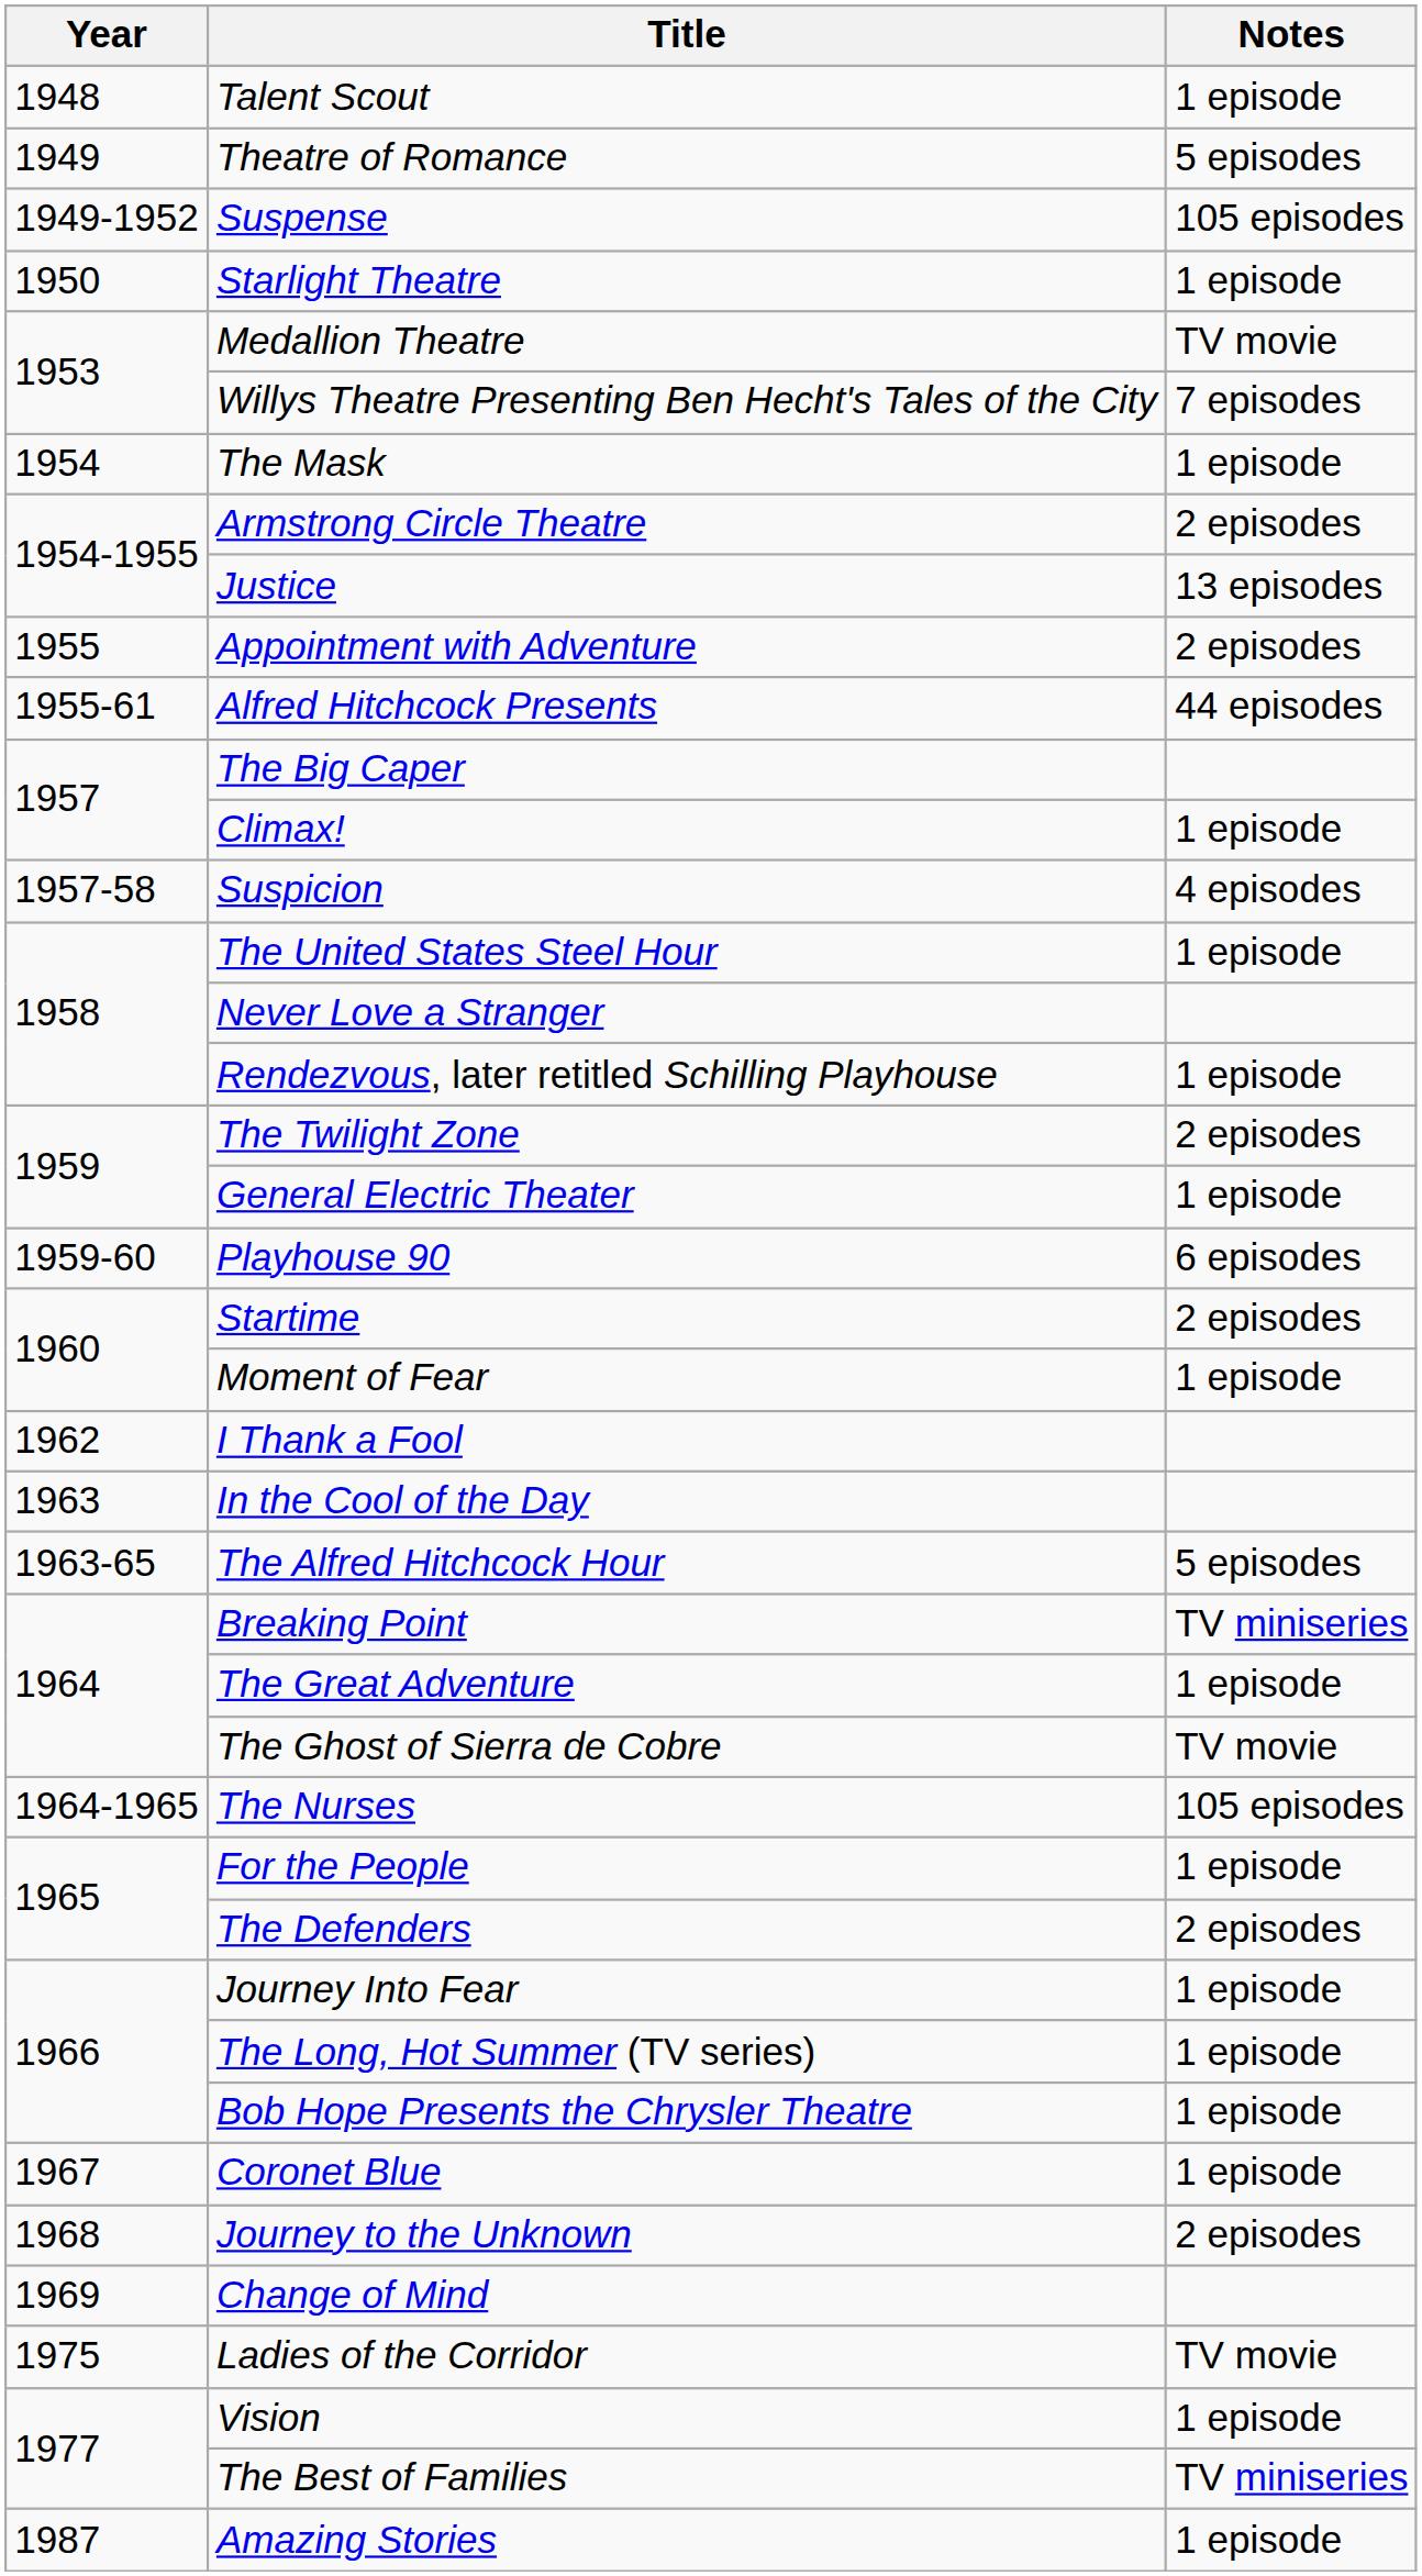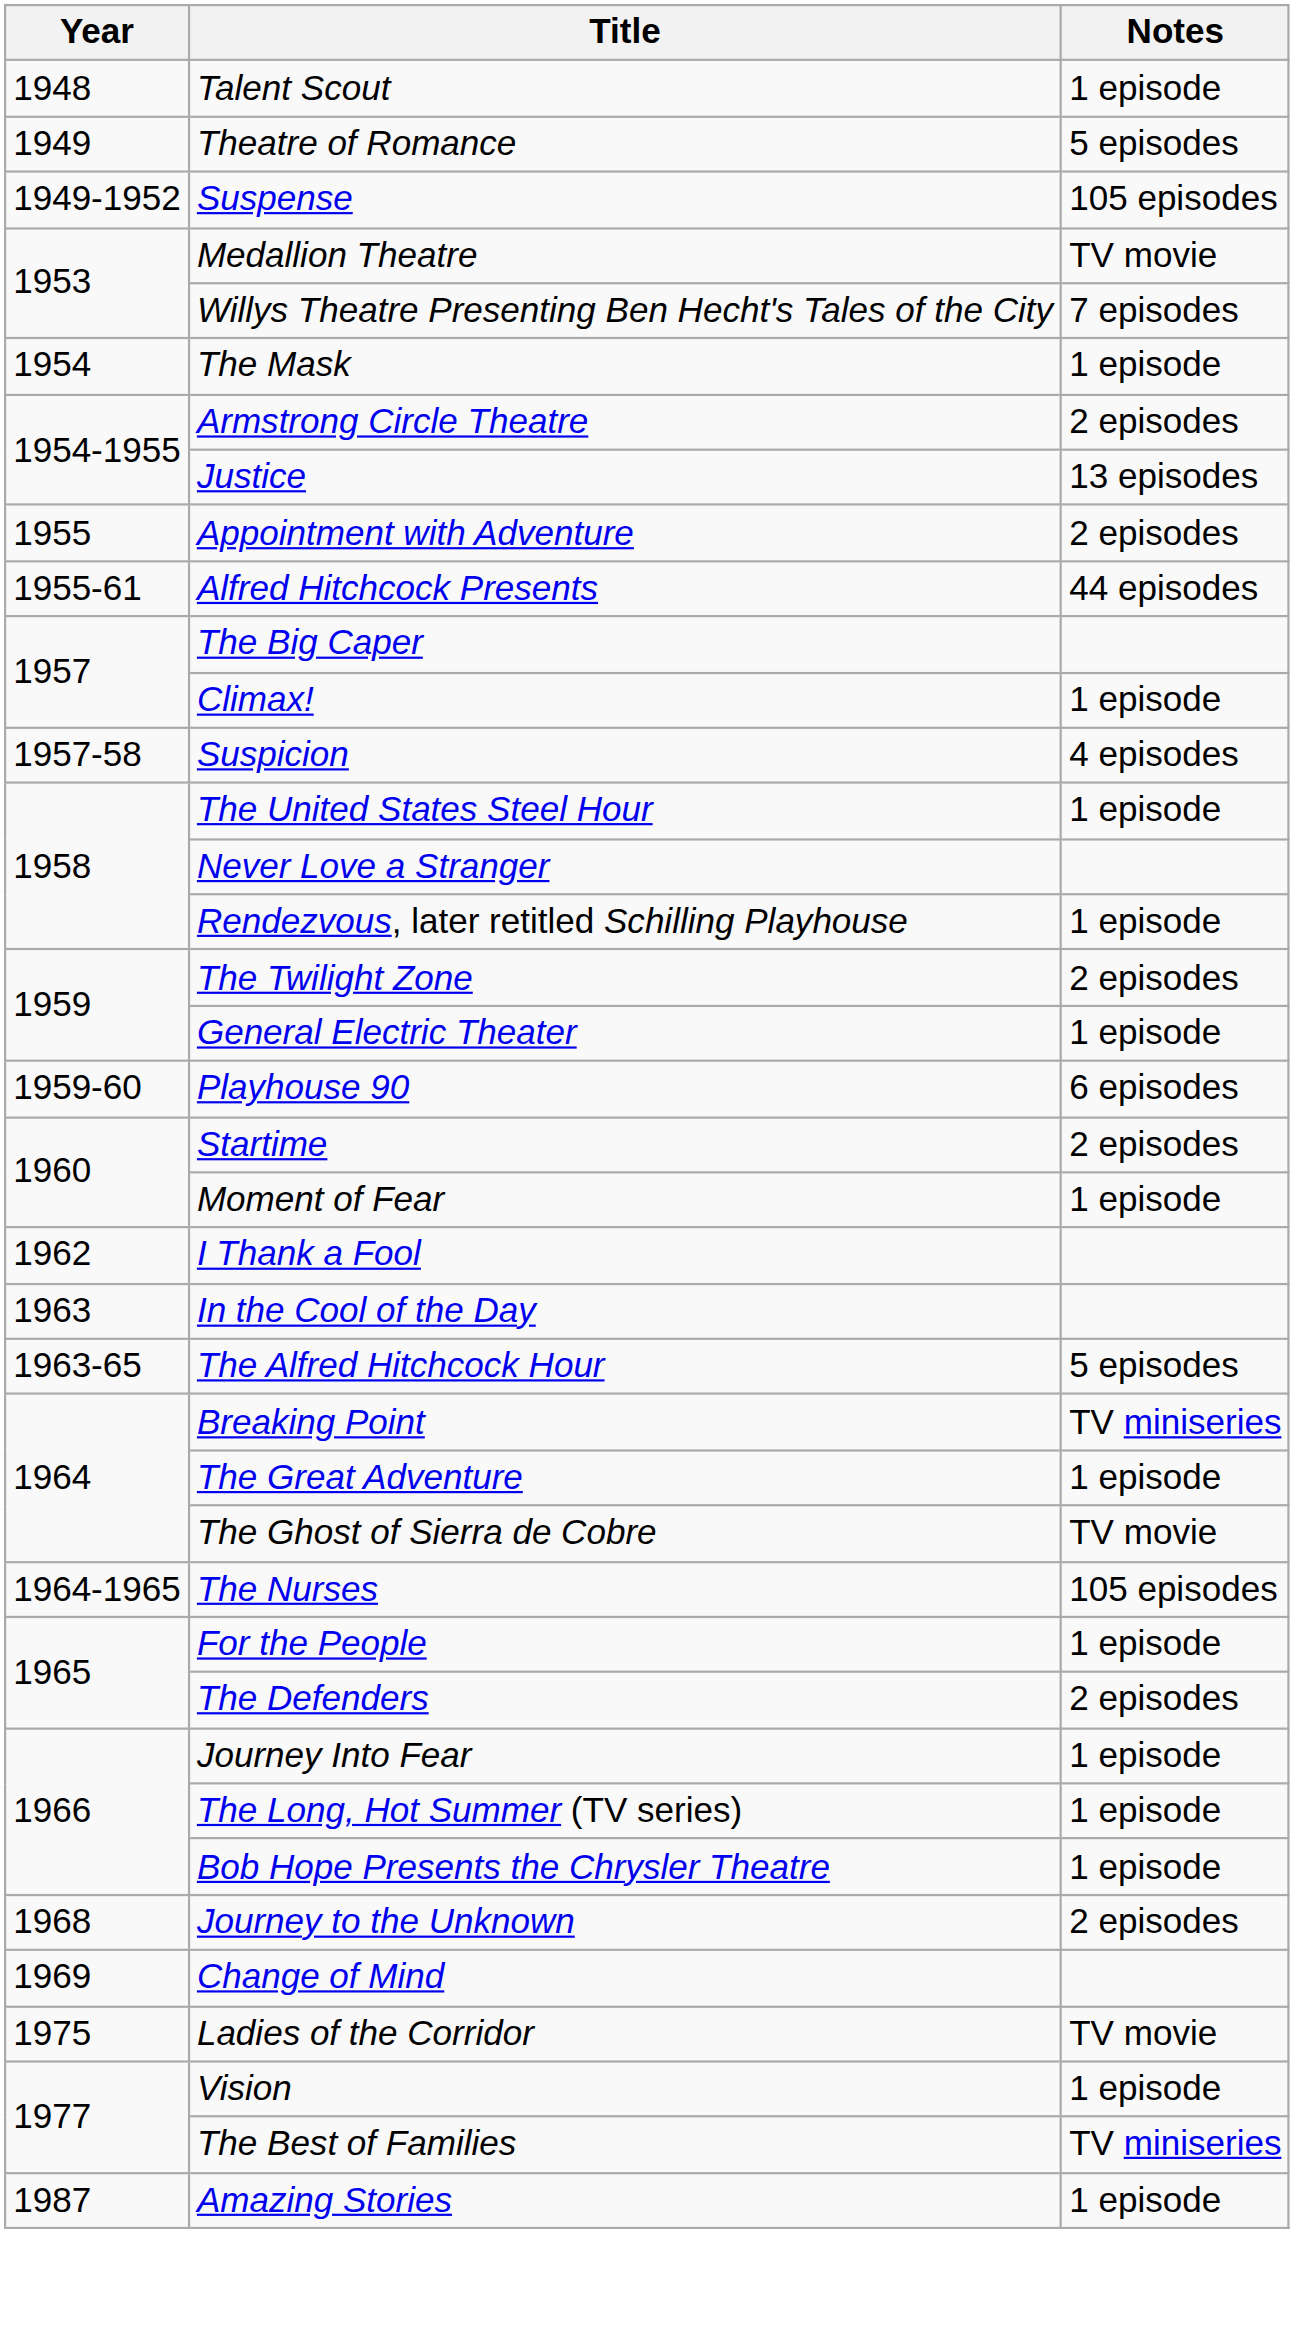 <table class="wikitable sortable">
 <tr>
 <th>Year</th>
 <th>Title</th>
 <th class= "unsortable">Notes</th>
 </tr>
 <tr>
 <td>1948</td>
 <td><em>Talent Scout</em></td>
 <td>1 episode</td>
 </tr>
 <tr>
 <td>1949</td>
 <td><em>Theatre of Romance</em></td>
 <td>5 episodes</td>
 </tr>
 <tr>
 <td>1949-1952</td>
 <td><em><a href='#'>Suspense</a></em></td>
 <td>105 episodes</td>
-</tr>
-<tr>
-<td>1950</td>
-<td><em><a href='#'>Starlight Theatre</a></em></td>
-<td>1 episode</td>
 </tr>
 <tr>
 <td rowspan=2>1953</td>
 <td><em>Medallion Theatre</em></td>
 <td>TV movie</td>
 </tr>
 <tr>
 <td><em>Willys Theatre Presenting Ben Hecht's Tales of the City</em></td>
 <td>7 episodes</td>
 </tr>
 <tr>
 <td>1954</td>
 <td><em>The Mask</em></td>
 <td>1 episode</td>
 </tr>
 <tr>
 <td rowspan=2>1954-1955</td>
 <td><em><a href='#'>Armstrong Circle Theatre</a></em></td>
 <td>2 episodes</td>
 </tr>
 <tr>
 <td><em><a href='#'>Justice</a></em></td>
 <td>13 episodes</td>
 </tr>
 <tr>
 <td>1955</td>
 <td><em><a href='#'>Appointment with Adventure</a></em></td>
 <td>2 episodes</td>
 </tr>
 <tr>
 <td>1955-61</td>
 <td><em><a href='#'>Alfred Hitchcock Presents</a></em></td>
 <td>44 episodes</td>
 </tr>
 <tr>
 <td rowspan=2>1957</td>
 <td><em><a href='#'>The Big Caper</a></em></td>
 <td></td>
 </tr>
 <tr>
 <td><em><a href='#'>Climax!</a></em></td>
 <td>1 episode</td>
 </tr>
 <tr>
 <td>1957-58</td>
 <td><em><a href='#'>Suspicion</a></em></td>
 <td>4 episodes</td>
 </tr>
 <tr>
 <td rowspan=3>1958</td>
 <td><em><a href='#'>The United States Steel Hour</a></em></td>
 <td>1 episode</td>
 </tr>
 <tr>
 <td><em><a href='#'>Never Love a Stranger</a></em></td>
 <td></td>
 </tr>
 <tr>
 <td><em><a href='#'>Rendezvous</a></em>, later retitled <em>Schilling Playhouse</em></td>
 <td>1 episode</td>
 </tr>
 <tr>
 <td rowspan=2>1959</td>
 <td><em><a href='#'>The Twilight Zone</a></em></td>
 <td>2 episodes</td>
 </tr>
 <tr>
 <td><em><a href='#'>General Electric Theater</a></em></td>
 <td>1 episode</td>
 </tr>
 <tr>
 <td>1959-60</td>
 <td><em><a href='#'>Playhouse 90</a></em></td>
 <td>6 episodes</td>
 </tr>
 <tr>
 <td rowspan=2>1960</td>
 <td><em><a href='#'>Startime</a></em></td>
 <td>2 episodes</td>
 </tr>
 <tr>
 <td><em>Moment of Fear</em></td>
 <td>1 episode</td>
 </tr>
 <tr>
 <td>1962</td>
 <td><em><a href='#'>I Thank a Fool</a></em></td>
 <td></td>
 </tr>
 <tr>
 <td>1963</td>
 <td><em><a href='#'>In the Cool of the Day</a></em></td>
 <td></td>
 </tr>
 <tr>
 <td>1963-65</td>
 <td><em><a href='#'>The Alfred Hitchcock Hour</a></em></td>
 <td>5 episodes</td>
 </tr>
 <tr>
 <td rowspan=3>1964</td>
 <td><em><a href='#'>Breaking Point</a></em></td>
 <td>TV <a href='#'>miniseries</a></td>
 </tr>
 <tr>
 <td><em><a href='#'>The Great Adventure</a></em></td>
 <td>1 episode</td>
 </tr>
 <tr>
 <td><em>The Ghost of Sierra de Cobre</em></td>
 <td>TV movie</td>
 </tr>
 <tr>
 <td>1964-1965</td>
 <td><em><a href='#'>The Nurses</a></em></td>
 <td>105 episodes</td>
 </tr>
 <tr>
 <td rowspan=2>1965</td>
 <td><em><a href='#'>For the People</a></em></td>
 <td>1 episode</td>
 </tr>
 <tr>
 <td><em><a href='#'>The Defenders</a></em></td>
 <td>2 episodes</td>
 </tr>
 <tr>
 <td rowspan=3>1966</td>
 <td><em>Journey Into Fear</em></td>
 <td>1 episode</td>
 </tr>
 <tr>
 <td><em><a href='#'>The Long, Hot Summer</a></em> (TV series)</td>
 <td>1 episode</td>
 </tr>
 <tr>
 <td><em><a href='#'>Bob Hope Presents the Chrysler Theatre</a></em></td>
 <td>1 episode</td>
 </tr>
 <tr>
-<td>1967</td>
-<td><em><a href='#'>Coronet Blue</a></em></td>
-<td>1 episode</td>
-</tr>
-<tr>
 <td>1968</td>
 <td><em><a href='#'>Journey to the Unknown</a></em></td>
 <td>2 episodes</td>
 </tr>
 <tr>
 <td>1969</td>
 <td><em><a href='#'>Change of Mind</a></em></td>
 <td></td>
 </tr>
 <tr>
 <td>1975</td>
 <td><em>Ladies of the Corridor</em></td>
 <td>TV movie</td>
 </tr>
 <tr>
 <td rowspan=2>1977</td>
 <td><em>Vision</em></td>
 <td>1 episode</td>
 </tr>
 <tr>
 <td><em>The Best of Families</em></td>
 <td>TV <a href='#'>miniseries</a></td>
 </tr>
 <tr>
 <td>1987</td>
 <td><em><a href='#'>Amazing Stories</a></em></td>
 <td>1 episode</td>
 </tr>
 </table>
